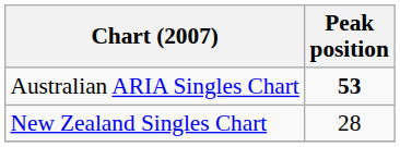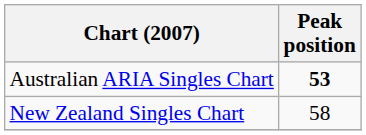 <table class="wikitable">
 <tr>
 <th align="left">Chart (2007)</th>
 <th align="center">Peak<br>position</th>
 </tr>
 <tr>
 <td align="left">Australian <a href='#'>ARIA Singles Chart</a></td>
 <td align="center"><strong>53</strong></td>
 </tr>
 <tr>
 <td align="left"><a href='#'>New Zealand Singles Chart</a></td>
-<td align="center">28</td>
+<td align="center">58</td>
 </tr>
 <tr>
 </tr>
 </table>
